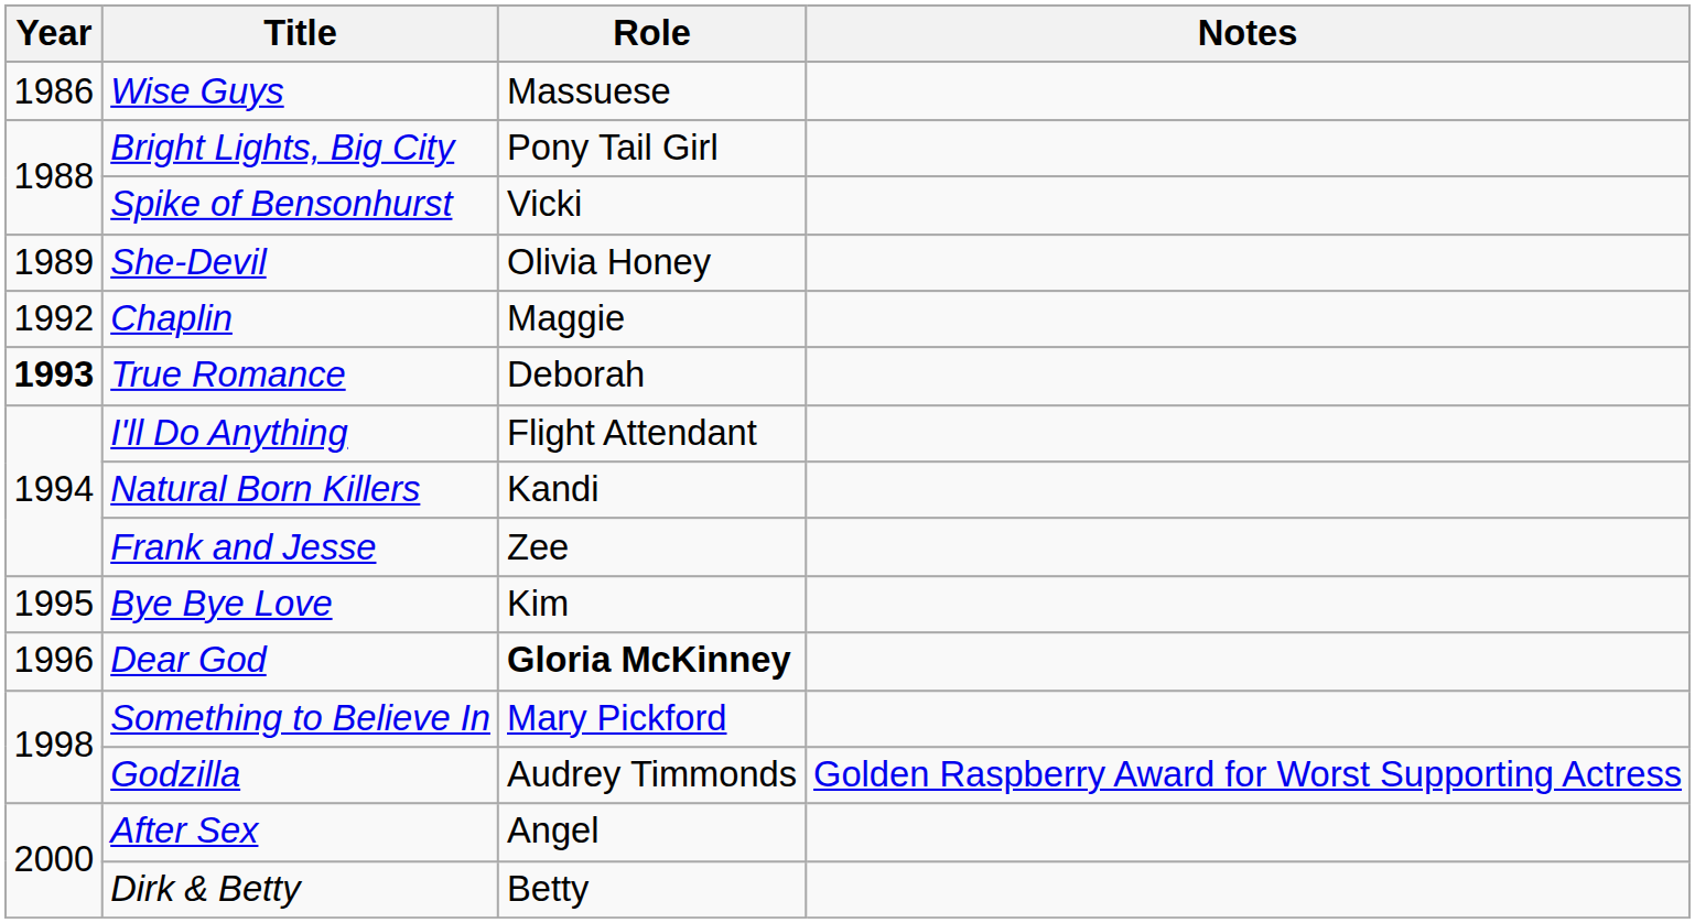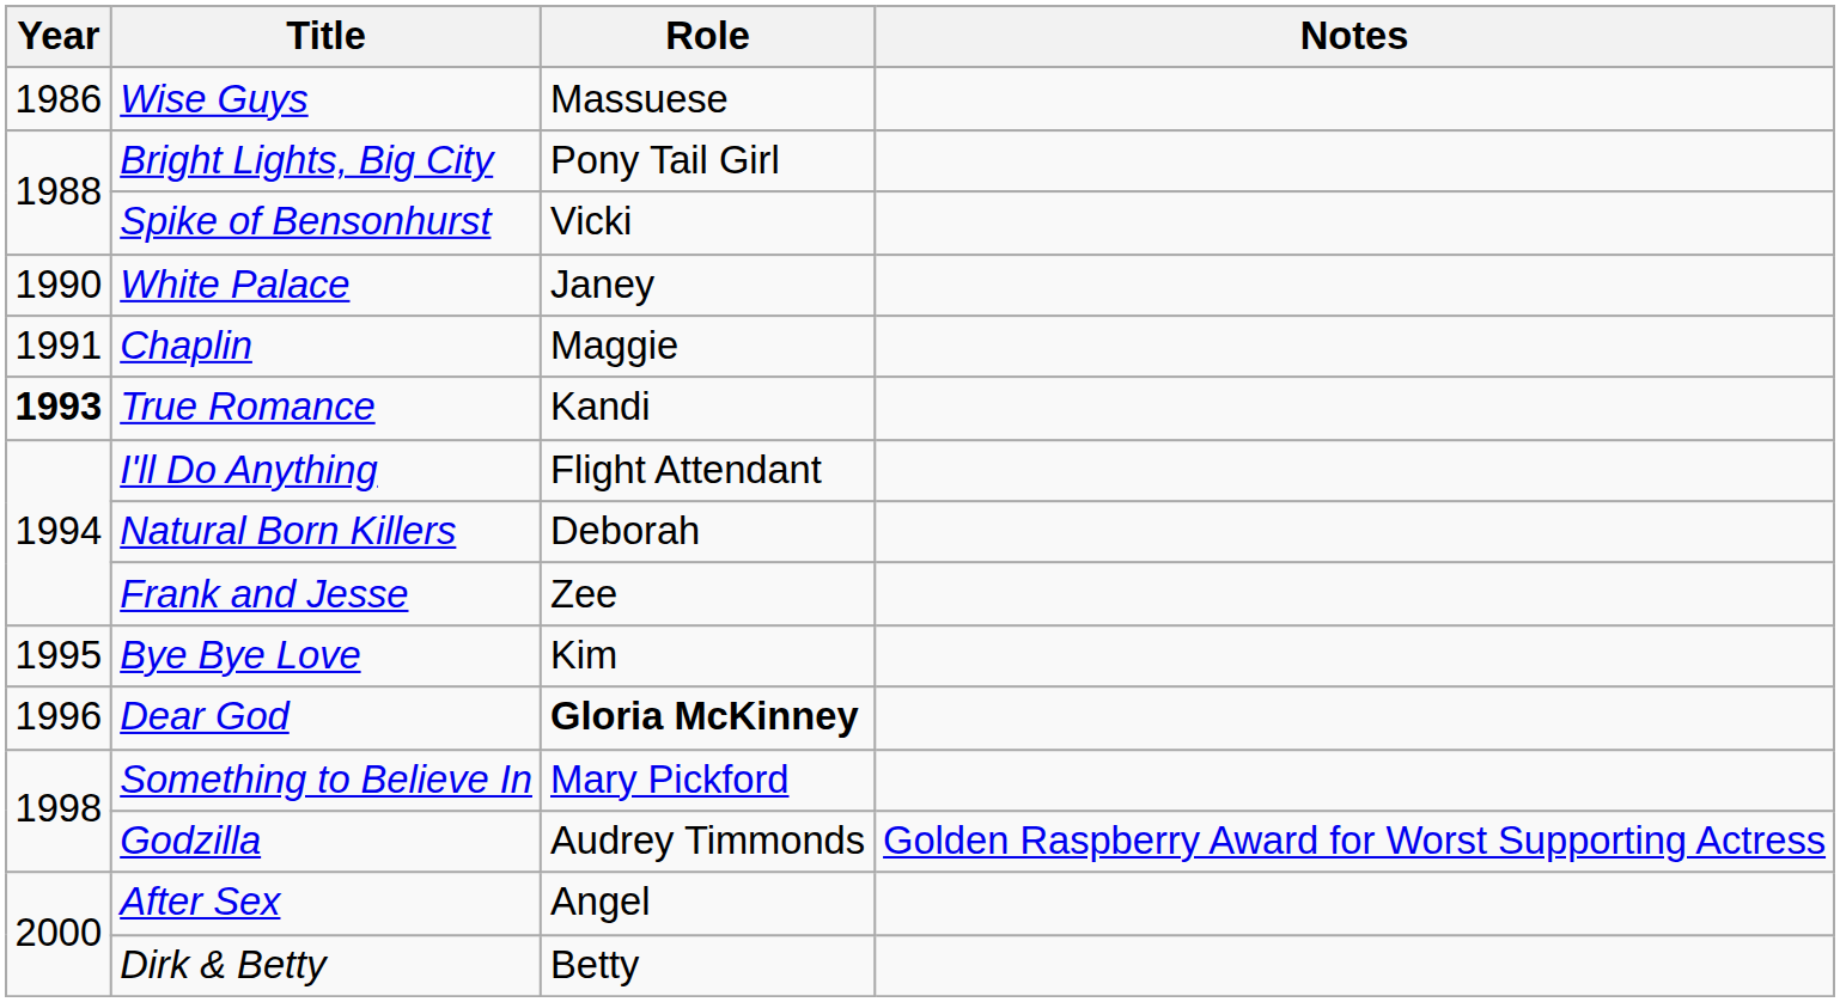 <table class="wikitable">
 <tr>
 <th>Year</th>
 <th>Title</th>
 <th>Role</th>
 <th>Notes</th>
 </tr>
 <tr>
 <td>1986</td>
 <td><em><a href='#'>Wise Guys</a></em></td>
 <td>Massuese</td>
 <td></td>
 </tr>
 <tr>
 <td rowspan="2">1988</td>
 <td><em><a href='#'>Bright Lights, Big City</a></em></td>
 <td>Pony Tail Girl</td>
 <td></td>
 </tr>
 <tr>
 <td><em><a href='#'>Spike of Bensonhurst</a></em></td>
 <td>Vicki</td>
 <td></td>
 </tr>
 <tr>
-<td>1989</td>
-<td><em><a href='#'>She-Devil</a></em></td>
-<td>Olivia Honey</td>
+<td>1990</td>
+<td><em><a href='#'>White Palace</a></em></td>
+<td>Janey</td>
 <td></td>
 </tr>
 <tr>
-<td>1992</td>
+<td>1991</td>
 <td><em><a href='#'>Chaplin</a></em></td>
 <td>Maggie</td>
 <td></td>
 </tr>
 <tr>
 <td><strong>1993</strong></td>
 <td><em><a href='#'>True Romance</a></em></td>
-<td>Deborah</td>
+<td>Kandi</td>
 <td></td>
 </tr>
 <tr>
 <td rowspan="3">1994</td>
 <td><em><a href='#'>I'll Do Anything</a></em></td>
 <td>Flight Attendant</td>
 <td></td>
 </tr>
 <tr>
 <td><em><a href='#'>Natural Born Killers</a></em></td>
-<td>Kandi</td>
+<td>Deborah</td>
 <td></td>
 </tr>
 <tr>
 <td><em><a href='#'>Frank and Jesse</a></em></td>
 <td>Zee</td>
 <td></td>
 </tr>
 <tr>
 <td>1995</td>
 <td><em><a href='#'>Bye Bye Love</a></em></td>
 <td>Kim</td>
 <td></td>
 </tr>
 <tr>
 <td>1996</td>
 <td><em><a href='#'>Dear God</a></em></td>
 <td><strong>Gloria McKinney</strong></td>
 <td></td>
 </tr>
 <tr>
 <td rowspan="2">1998</td>
 <td><em><a href='#'>Something to Believe In</a></em></td>
 <td><a href='#'>Mary Pickford</a></td>
 <td></td>
 </tr>
 <tr>
 <td><em><a href='#'>Godzilla</a></em></td>
 <td>Audrey Timmonds</td>
 <td><a href='#'>Golden Raspberry Award for Worst Supporting Actress</a></td>
 </tr>
 <tr>
 <td rowspan="2">2000</td>
 <td><em><a href='#'>After Sex</a></em></td>
 <td>Angel</td>
 <td></td>
 </tr>
 <tr>
 <td><em>Dirk & Betty</em></td>
 <td>Betty</td>
 <td></td>
 </tr>
 </table>
